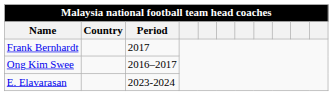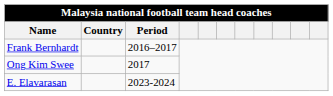 <table class="wikitable"  style="text-align: left;">
 <tr>
 <th colspan=11 style="background: #000000; color: #FFFFFF;">Malaysia national football team head coaches</th>
 </tr>
 <tr>
 <th>Name</th>
 <th>Country</th>
 <th>Period</th>
 <th width=20></th>
 <th width=20></th>
 <th width=20></th>
 <th width=20></th>
 <th width=20></th>
 <th width=20></th>
 <th width=20></th>
 <th width=20></th>
 </tr>
 <tr>
 <td><a href='#'>Frank Bernhardt</a></td>
 <td></td>
-<td>2017<br></td>
+<td>2016–2017<br></td>
 </tr>
 <tr>
 <td><a href='#'>Ong Kim Swee</a></td>
 <td></td>
-<td>2016–2017<br></td>
+<td>2017<br></td>
 </tr>
 <tr>
 <td><a href='#'>E. Elavarasan</a></td>
 <td></td>
 <td>2023-2024<br></td>
 </tr>
 </table>
